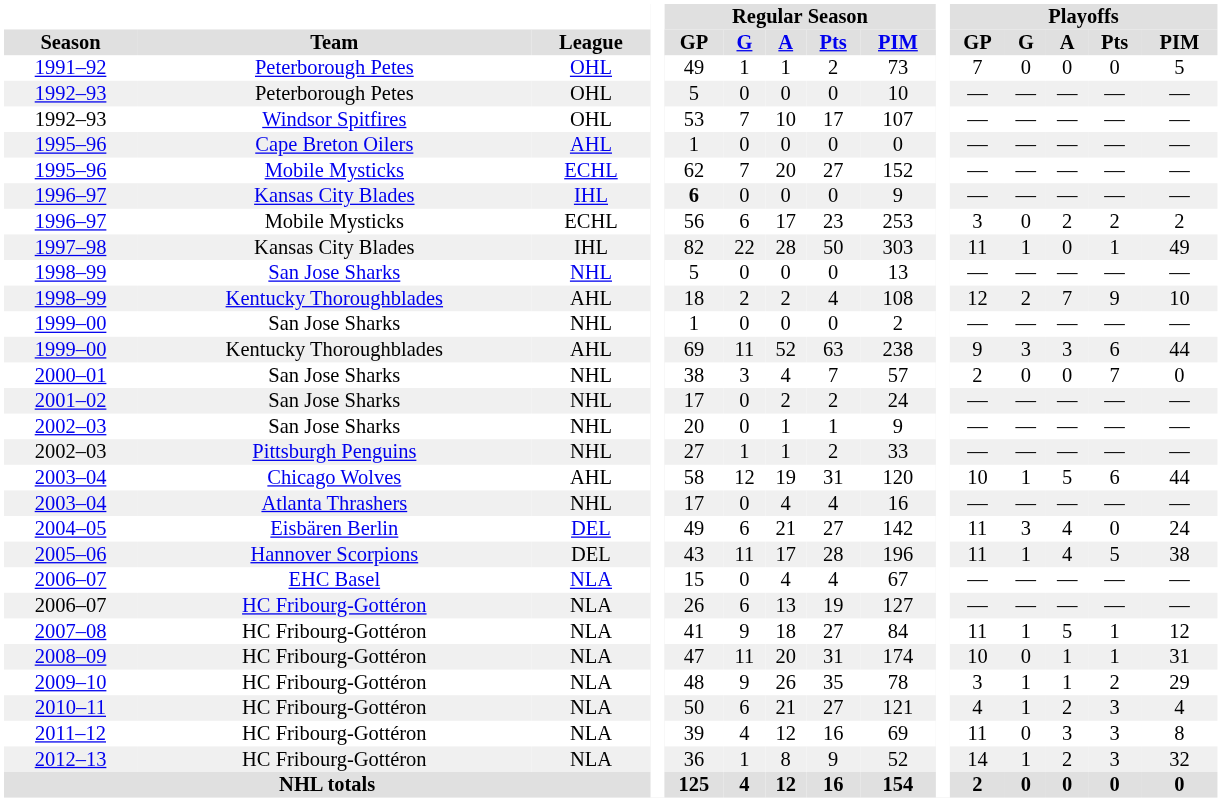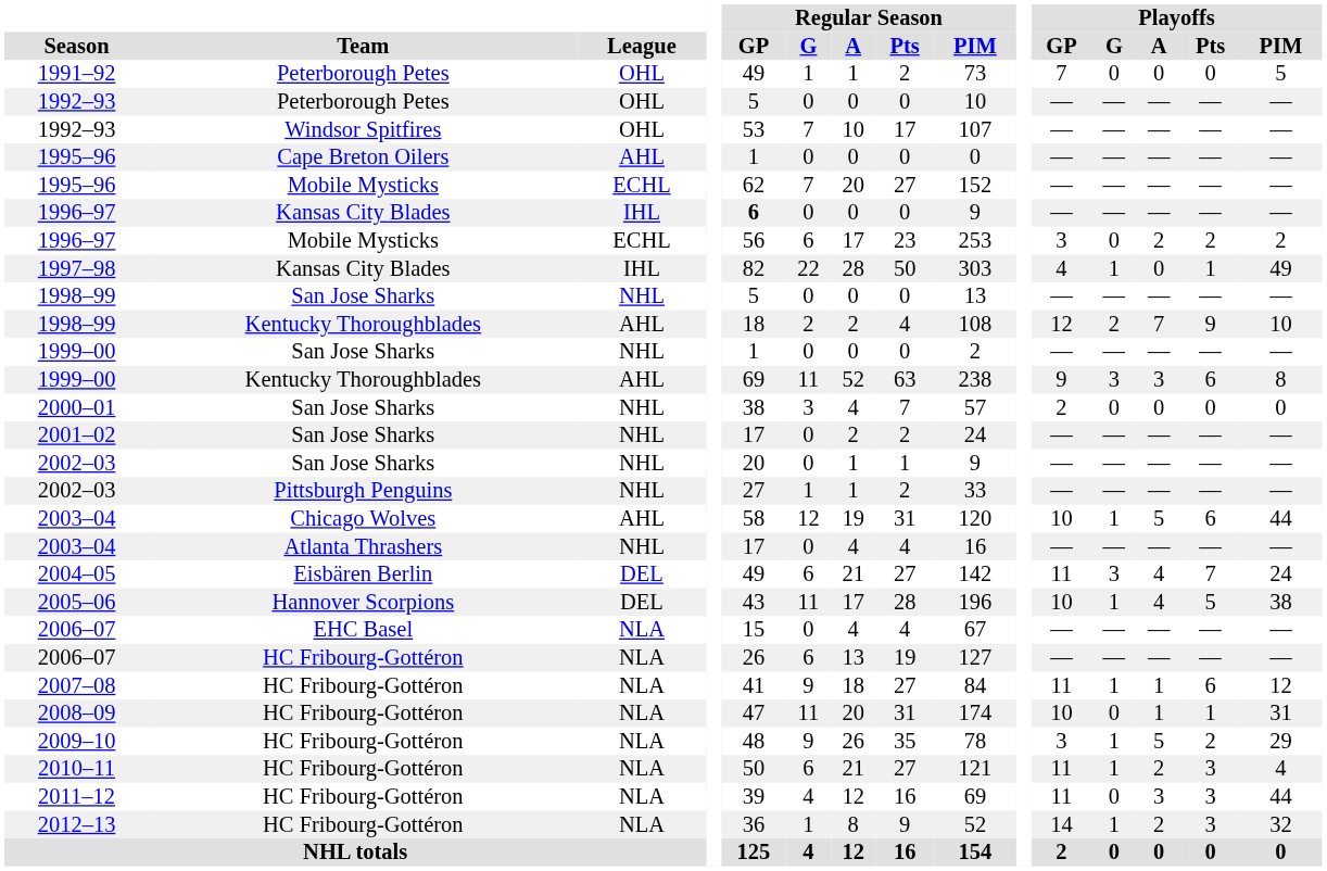 <table border="0" cellpadding="1" cellspacing="0" style="text-align:center; width:75%">
 <tr bgcolor="#e0e0e0">
 <th colspan="3"  bgcolor="#ffffff"> </th>
 <th rowspan="99" bgcolor="#ffffff"> </th>
 <th colspan="5">Regular Season</th>
 <th rowspan="99" bgcolor="#ffffff"> </th>
 <th colspan="5">Playoffs</th>
 </tr>
 <tr bgcolor="#e0e0e0">
 <th>Season</th>
 <th>Team</th>
 <th>League</th>
 <th>GP</th>
 <th><a href='#'>G</a></th>
 <th><a href='#'>A</a></th>
 <th><a href='#'>Pts</a></th>
 <th><a href='#'>PIM</a></th>
 <th>GP</th>
 <th>G</th>
 <th>A</th>
 <th>Pts</th>
 <th>PIM</th>
 </tr>
 <tr>
 <td><a href='#'>1991–92</a></td>
 <td><a href='#'>Peterborough Petes</a></td>
 <td><a href='#'>OHL</a></td>
 <td>49</td>
 <td>1</td>
 <td>1</td>
 <td>2</td>
 <td>73</td>
 <td>7</td>
 <td>0</td>
 <td>0</td>
 <td>0</td>
 <td>5</td>
 </tr>
 <tr bgcolor="#f0f0f0">
 <td><a href='#'>1992–93</a></td>
 <td>Peterborough Petes</td>
 <td>OHL</td>
 <td>5</td>
 <td>0</td>
 <td>0</td>
 <td>0</td>
 <td>10</td>
 <td>—</td>
 <td>—</td>
 <td>—</td>
 <td>—</td>
 <td>—</td>
 </tr>
 <tr>
 <td>1992–93</td>
 <td><a href='#'>Windsor Spitfires</a></td>
 <td>OHL</td>
 <td>53</td>
 <td>7</td>
 <td>10</td>
 <td>17</td>
 <td>107</td>
 <td>—</td>
 <td>—</td>
 <td>—</td>
 <td>—</td>
 <td>—</td>
 </tr>
 <tr bgcolor="#f0f0f0">
 <td><a href='#'>1995–96</a></td>
 <td><a href='#'>Cape Breton Oilers</a></td>
 <td><a href='#'>AHL</a></td>
 <td>1</td>
 <td>0</td>
 <td>0</td>
 <td>0</td>
 <td>0</td>
 <td>—</td>
 <td>—</td>
 <td>—</td>
 <td>—</td>
 <td>—</td>
 </tr>
 <tr>
 <td><a href='#'>1995–96</a></td>
 <td><a href='#'>Mobile Mysticks</a></td>
 <td><a href='#'>ECHL</a></td>
 <td>62</td>
 <td>7</td>
 <td>20</td>
 <td>27</td>
 <td>152</td>
 <td>—</td>
 <td>—</td>
 <td>—</td>
 <td>—</td>
 <td>—</td>
 </tr>
 <tr bgcolor="#f0f0f0">
 <td><a href='#'>1996–97</a></td>
 <td><a href='#'>Kansas City Blades</a></td>
 <td><a href='#'>IHL</a></td>
 <td><strong>6</strong></td>
 <td>0</td>
 <td>0</td>
 <td>0</td>
 <td>9</td>
 <td>—</td>
 <td>—</td>
 <td>—</td>
 <td>—</td>
 <td>—</td>
 </tr>
 <tr>
 <td><a href='#'>1996–97</a></td>
 <td>Mobile Mysticks</td>
 <td>ECHL</td>
 <td>56</td>
 <td>6</td>
 <td>17</td>
 <td>23</td>
 <td>253</td>
 <td>3</td>
 <td>0</td>
 <td>2</td>
 <td>2</td>
 <td>2</td>
 </tr>
 <tr bgcolor="#f0f0f0">
 <td><a href='#'>1997–98</a></td>
 <td>Kansas City Blades</td>
 <td>IHL</td>
 <td>82</td>
 <td>22</td>
 <td>28</td>
 <td>50</td>
 <td>303</td>
-<td>11</td>
+<td>4</td>
 <td>1</td>
 <td>0</td>
 <td>1</td>
 <td>49</td>
 </tr>
 <tr>
 <td><a href='#'>1998–99</a></td>
 <td><a href='#'>San Jose Sharks</a></td>
 <td><a href='#'>NHL</a></td>
 <td>5</td>
 <td>0</td>
 <td>0</td>
 <td>0</td>
 <td>13</td>
 <td>—</td>
 <td>—</td>
 <td>—</td>
 <td>—</td>
 <td>—</td>
 </tr>
 <tr bgcolor="#f0f0f0">
 <td><a href='#'>1998–99</a></td>
 <td><a href='#'>Kentucky Thoroughblades</a></td>
 <td>AHL</td>
 <td>18</td>
 <td>2</td>
 <td>2</td>
 <td>4</td>
 <td>108</td>
 <td>12</td>
 <td>2</td>
 <td>7</td>
 <td>9</td>
 <td>10</td>
 </tr>
 <tr>
 <td><a href='#'>1999–00</a></td>
 <td>San Jose Sharks</td>
 <td>NHL</td>
 <td>1</td>
 <td>0</td>
 <td>0</td>
 <td>0</td>
 <td>2</td>
 <td>—</td>
 <td>—</td>
 <td>—</td>
 <td>—</td>
 <td>—</td>
 </tr>
 <tr bgcolor="#f0f0f0">
 <td><a href='#'>1999–00</a></td>
 <td>Kentucky Thoroughblades</td>
 <td>AHL</td>
 <td>69</td>
 <td>11</td>
 <td>52</td>
 <td>63</td>
 <td>238</td>
 <td>9</td>
 <td>3</td>
 <td>3</td>
 <td>6</td>
-<td>44</td>
+<td>8</td>
 </tr>
 <tr>
 <td><a href='#'>2000–01</a></td>
 <td>San Jose Sharks</td>
 <td>NHL</td>
 <td>38</td>
 <td>3</td>
 <td>4</td>
 <td>7</td>
 <td>57</td>
 <td>2</td>
 <td>0</td>
 <td>0</td>
-<td>7</td>
+<td>0</td>
 <td>0</td>
 </tr>
 <tr bgcolor="#f0f0f0">
 <td><a href='#'>2001–02</a></td>
 <td>San Jose Sharks</td>
 <td>NHL</td>
 <td>17</td>
 <td>0</td>
 <td>2</td>
 <td>2</td>
 <td>24</td>
 <td>—</td>
 <td>—</td>
 <td>—</td>
 <td>—</td>
 <td>—</td>
 </tr>
 <tr>
 <td><a href='#'>2002–03</a></td>
 <td>San Jose Sharks</td>
 <td>NHL</td>
 <td>20</td>
 <td>0</td>
 <td>1</td>
 <td>1</td>
 <td>9</td>
 <td>—</td>
 <td>—</td>
 <td>—</td>
 <td>—</td>
 <td>—</td>
 </tr>
 <tr bgcolor="#f0f0f0">
 <td>2002–03</td>
 <td><a href='#'>Pittsburgh Penguins</a></td>
 <td>NHL</td>
 <td>27</td>
 <td>1</td>
 <td>1</td>
 <td>2</td>
 <td>33</td>
 <td>—</td>
 <td>—</td>
 <td>—</td>
 <td>—</td>
 <td>—</td>
 </tr>
 <tr>
 <td><a href='#'>2003–04</a></td>
 <td><a href='#'>Chicago Wolves</a></td>
 <td>AHL</td>
 <td>58</td>
 <td>12</td>
 <td>19</td>
 <td>31</td>
 <td>120</td>
 <td>10</td>
 <td>1</td>
 <td>5</td>
 <td>6</td>
 <td>44</td>
 </tr>
 <tr bgcolor="#f0f0f0">
 <td><a href='#'>2003–04</a></td>
 <td><a href='#'>Atlanta Thrashers</a></td>
 <td>NHL</td>
 <td>17</td>
 <td>0</td>
 <td>4</td>
 <td>4</td>
 <td>16</td>
 <td>—</td>
 <td>—</td>
 <td>—</td>
 <td>—</td>
 <td>—</td>
 </tr>
 <tr>
 <td><a href='#'>2004–05</a></td>
 <td><a href='#'>Eisbären Berlin</a></td>
 <td><a href='#'>DEL</a></td>
 <td>49</td>
 <td>6</td>
 <td>21</td>
 <td>27</td>
 <td>142</td>
 <td>11</td>
 <td>3</td>
 <td>4</td>
-<td>0</td>
+<td>7</td>
 <td>24</td>
 </tr>
 <tr bgcolor="#f0f0f0">
 <td><a href='#'>2005–06</a></td>
 <td><a href='#'>Hannover Scorpions</a></td>
 <td>DEL</td>
 <td>43</td>
 <td>11</td>
 <td>17</td>
 <td>28</td>
 <td>196</td>
-<td>11</td>
+<td>10</td>
 <td>1</td>
 <td>4</td>
 <td>5</td>
 <td>38</td>
 </tr>
 <tr>
 <td><a href='#'>2006–07</a></td>
 <td><a href='#'>EHC Basel</a></td>
 <td><a href='#'>NLA</a></td>
 <td>15</td>
 <td>0</td>
 <td>4</td>
 <td>4</td>
 <td>67</td>
 <td>—</td>
 <td>—</td>
 <td>—</td>
 <td>—</td>
 <td>—</td>
 </tr>
 <tr bgcolor="#f0f0f0">
 <td>2006–07</td>
 <td><a href='#'>HC Fribourg-Gottéron</a></td>
 <td>NLA</td>
 <td>26</td>
 <td>6</td>
 <td>13</td>
 <td>19</td>
 <td>127</td>
 <td>—</td>
 <td>—</td>
 <td>—</td>
 <td>—</td>
 <td>—</td>
 </tr>
 <tr>
 <td><a href='#'>2007–08</a></td>
 <td>HC Fribourg-Gottéron</td>
 <td>NLA</td>
 <td>41</td>
 <td>9</td>
 <td>18</td>
 <td>27</td>
 <td>84</td>
 <td>11</td>
 <td>1</td>
-<td>5</td>
 <td>1</td>
+<td>6</td>
 <td>12</td>
 </tr>
 <tr bgcolor="#f0f0f0">
 <td><a href='#'>2008–09</a></td>
 <td>HC Fribourg-Gottéron</td>
 <td>NLA</td>
 <td>47</td>
 <td>11</td>
 <td>20</td>
 <td>31</td>
 <td>174</td>
 <td>10</td>
 <td>0</td>
 <td>1</td>
 <td>1</td>
 <td>31</td>
 </tr>
 <tr>
 <td><a href='#'>2009–10</a></td>
 <td>HC Fribourg-Gottéron</td>
 <td>NLA</td>
 <td>48</td>
 <td>9</td>
 <td>26</td>
 <td>35</td>
 <td>78</td>
 <td>3</td>
 <td>1</td>
-<td>1</td>
+<td>5</td>
 <td>2</td>
 <td>29</td>
 </tr>
 <tr bgcolor="#f0f0f0">
 <td><a href='#'>2010–11</a></td>
 <td>HC Fribourg-Gottéron</td>
 <td>NLA</td>
 <td>50</td>
 <td>6</td>
 <td>21</td>
 <td>27</td>
 <td>121</td>
-<td>4</td>
+<td>11</td>
 <td>1</td>
 <td>2</td>
 <td>3</td>
 <td>4</td>
 </tr>
 <tr>
 <td><a href='#'>2011–12</a></td>
 <td>HC Fribourg-Gottéron</td>
 <td>NLA</td>
 <td>39</td>
 <td>4</td>
 <td>12</td>
 <td>16</td>
 <td>69</td>
 <td>11</td>
 <td>0</td>
 <td>3</td>
 <td>3</td>
-<td>8</td>
+<td>44</td>
 </tr>
 <tr bgcolor="#f0f0f0">
 <td><a href='#'>2012–13</a></td>
 <td>HC Fribourg-Gottéron</td>
 <td>NLA</td>
 <td>36</td>
 <td>1</td>
 <td>8</td>
 <td>9</td>
 <td>52</td>
 <td>14</td>
 <td>1</td>
 <td>2</td>
 <td>3</td>
 <td>32</td>
 </tr>
 <tr bgcolor="#e0e0e0">
 <th colspan="3">NHL totals</th>
 <th>125</th>
 <th>4</th>
 <th>12</th>
 <th>16</th>
 <th>154</th>
 <th>2</th>
 <th>0</th>
 <th>0</th>
 <th>0</th>
 <th>0</th>
 </tr>
 </table>
